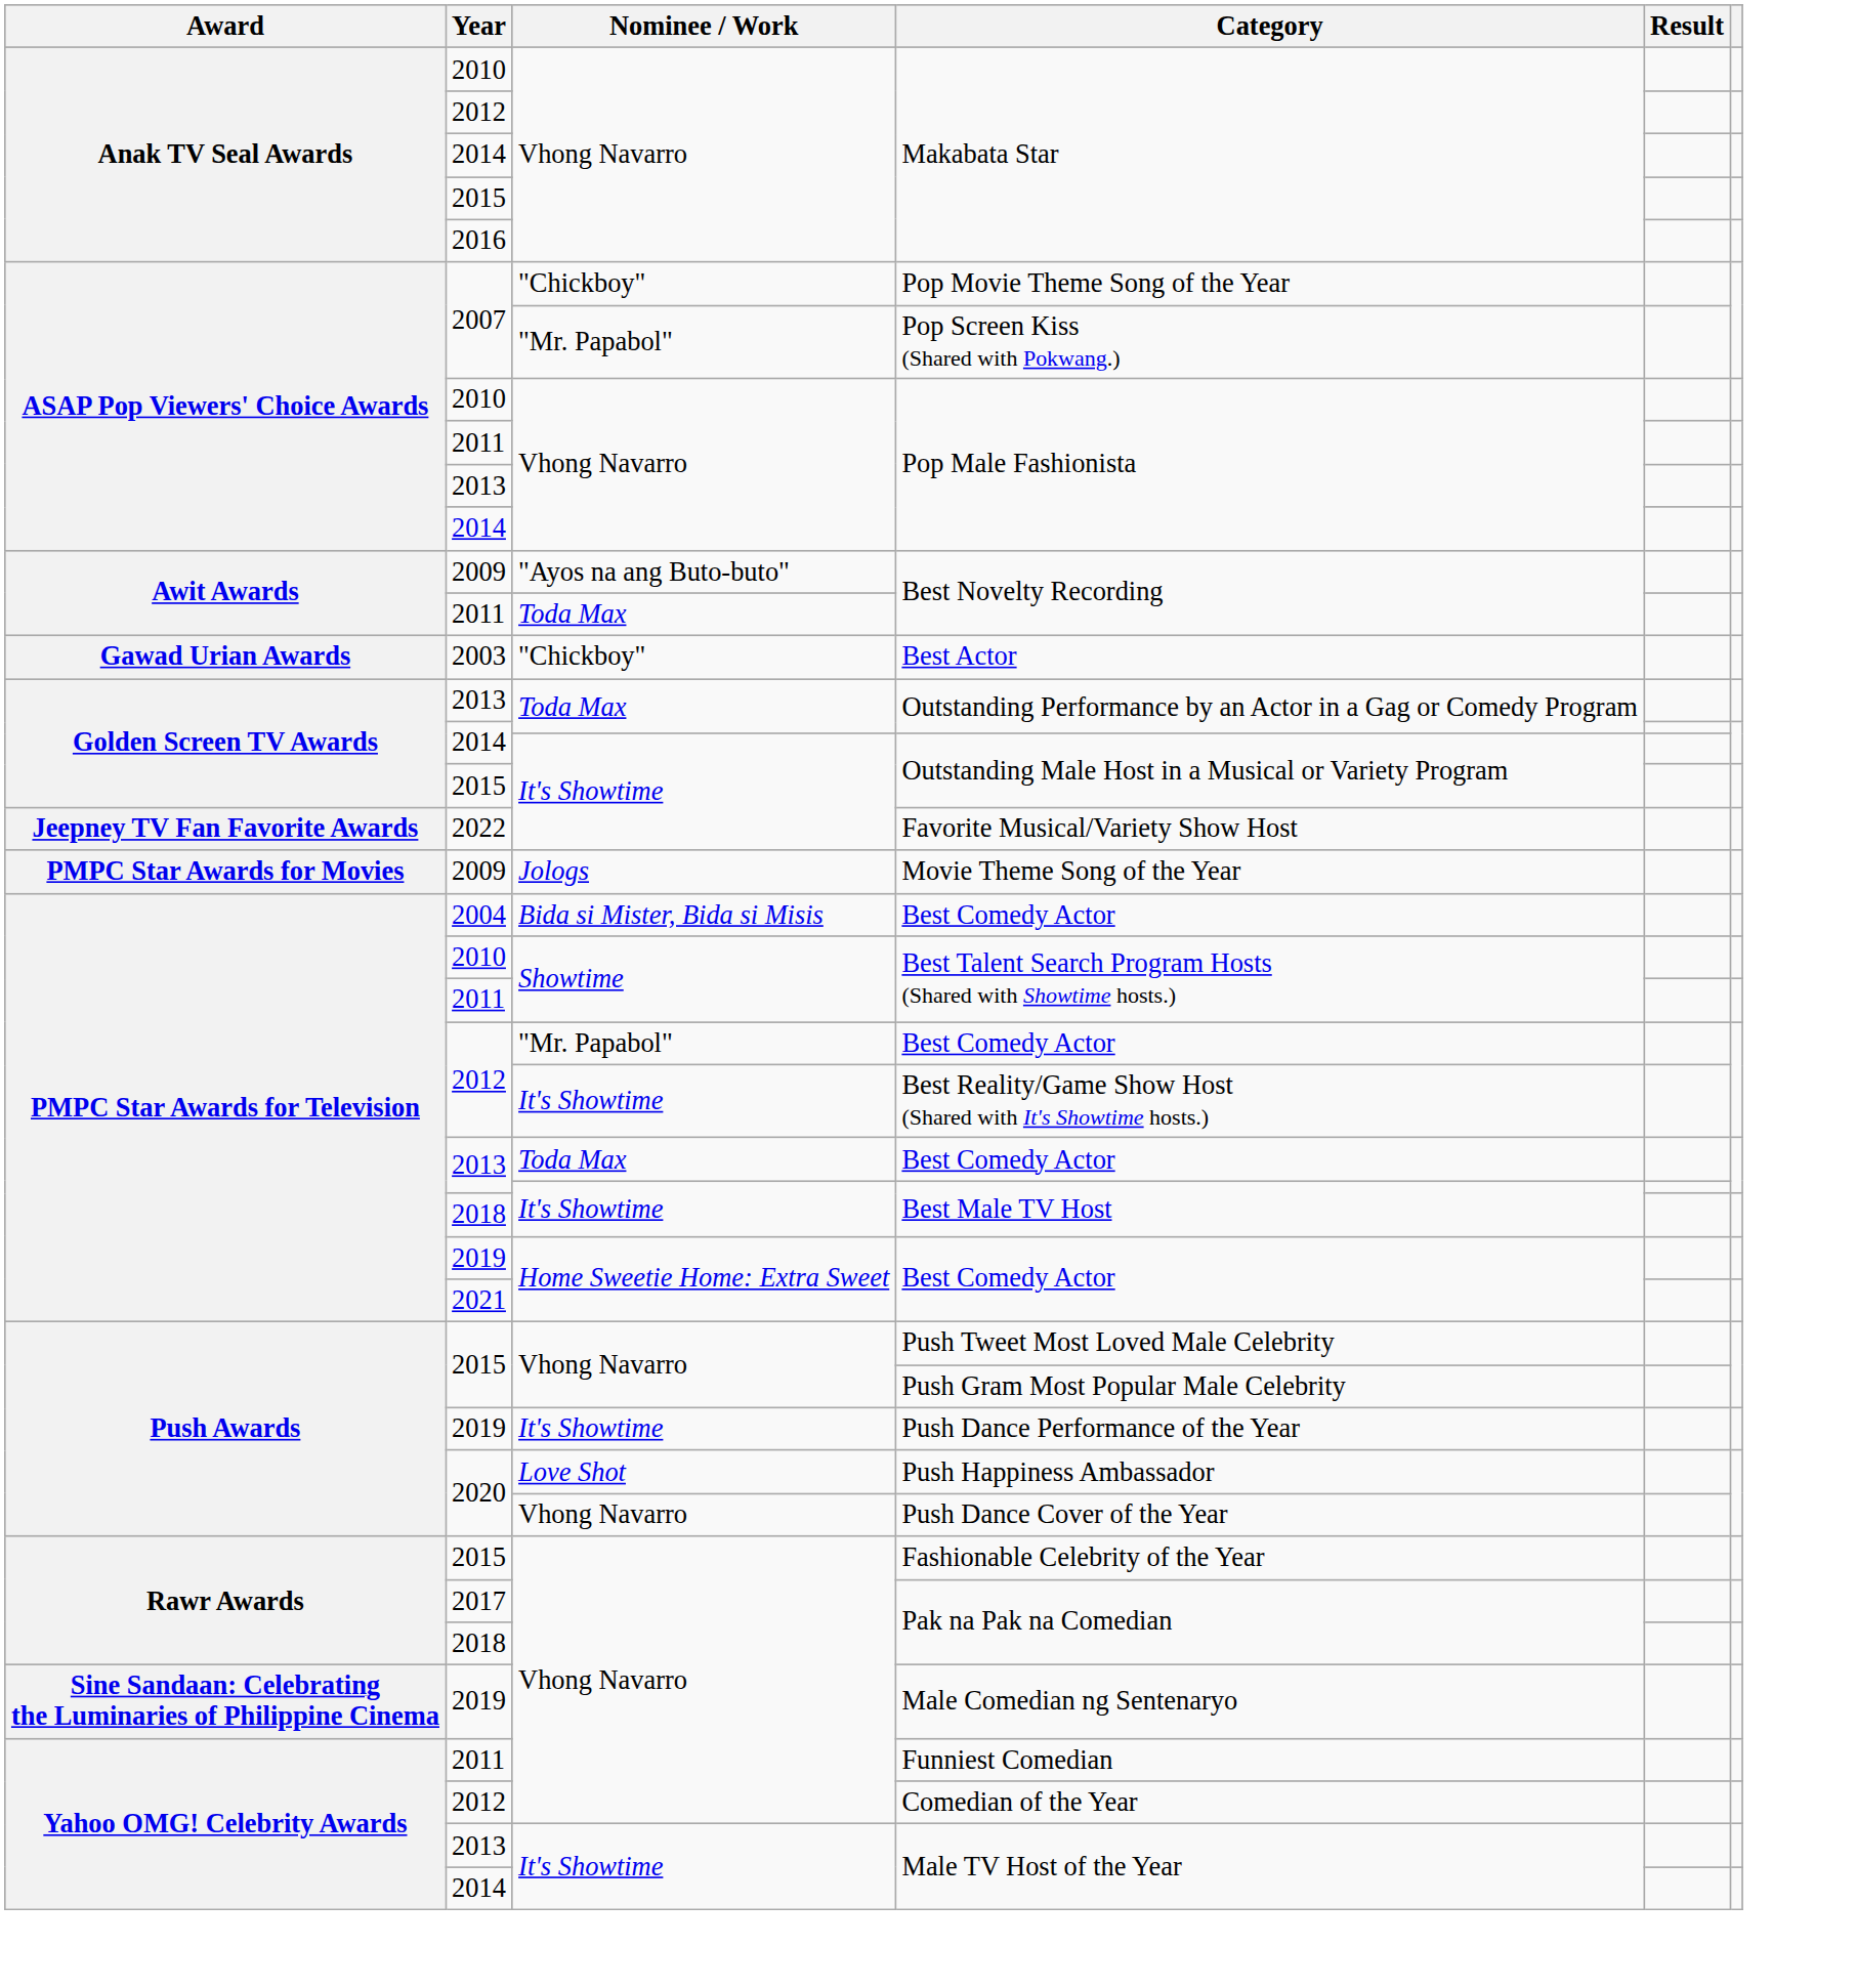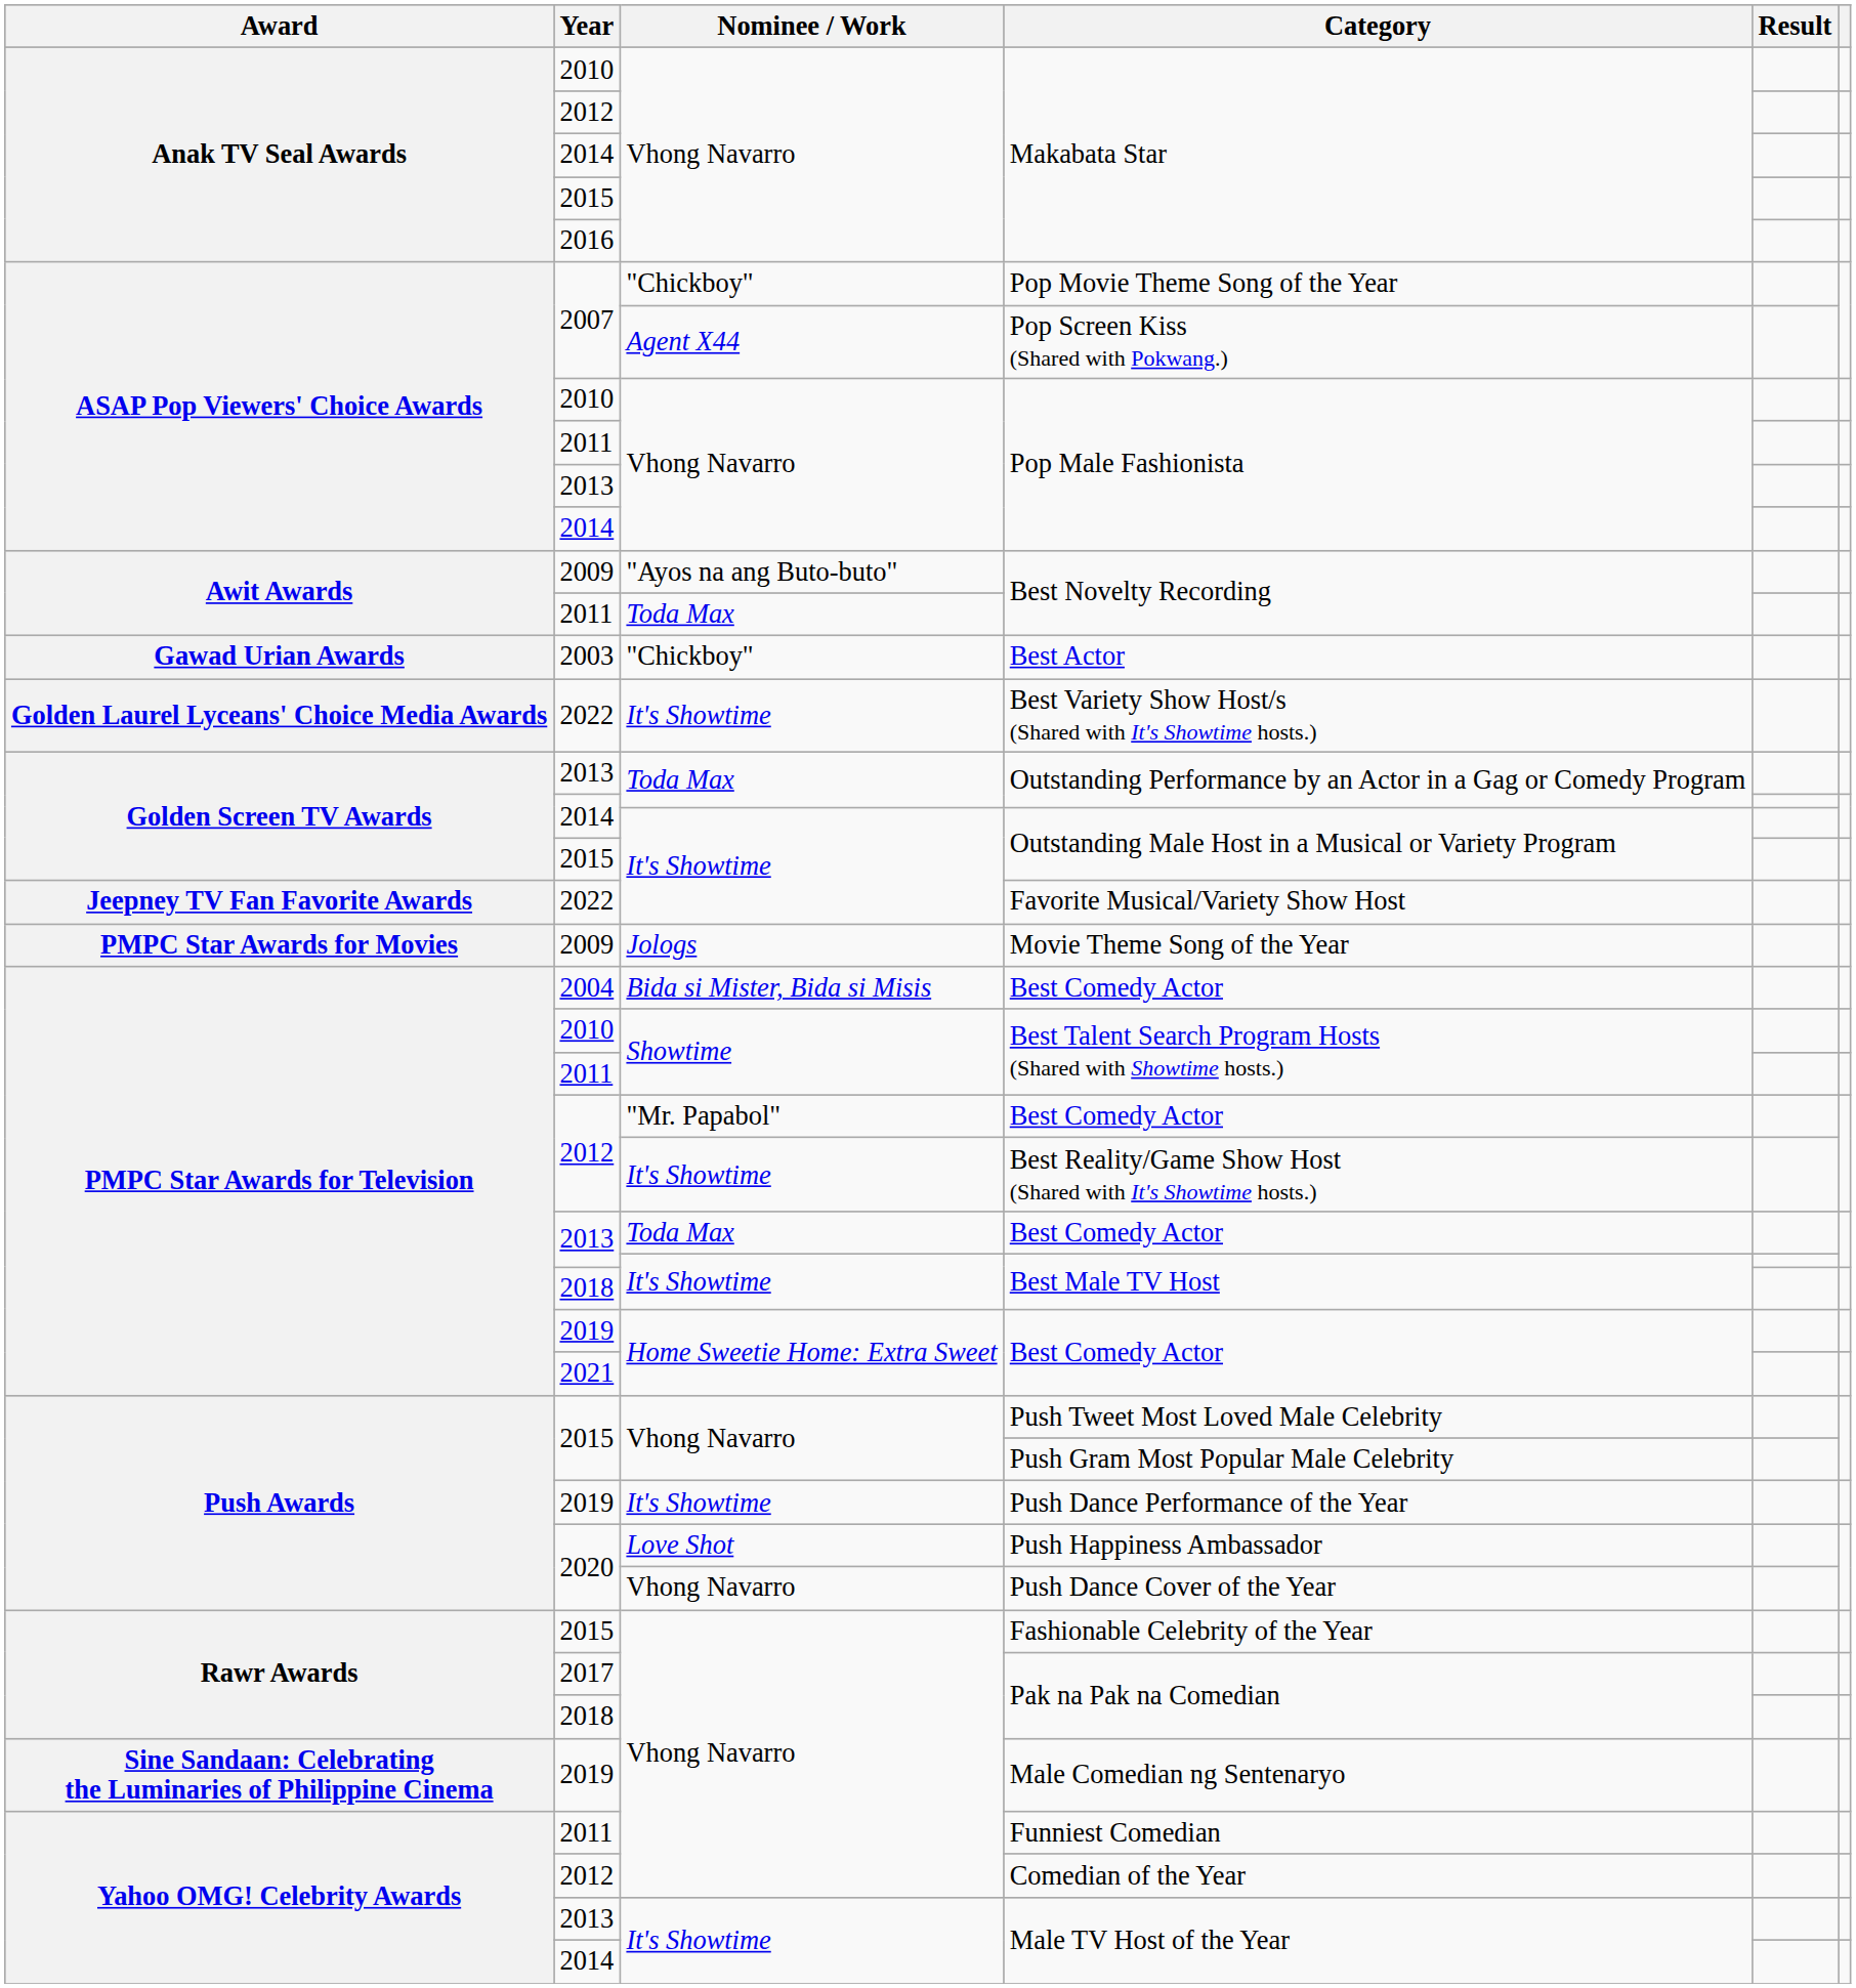 <table class="wikitable sortable plainrowheaders">
 <tr>
 <th scope="col">Award</th>
 <th scope="col">Year</th>
 <th scope="col">Nominee / Work</th>
 <th scope="col">Category</th>
 <th scope="col">Result</th>
 <th scope="col" class="unsortable"></th>
 </tr>
 <tr>
 <th rowspan="5" scope="row">Anak TV Seal Awards</th>
 <td>2010</td>
 <td rowspan="5">Vhong Navarro</td>
 <td rowspan="5">Makabata Star</td>
 <td></td>
 <td style="text-align: center;"></td>
 </tr>
 <tr>
 <td>2012</td>
 <td></td>
 <td style="text-align: center;"></td>
 </tr>
 <tr>
 <td>2014</td>
 <td></td>
 <td style="text-align: center;"></td>
 </tr>
 <tr>
 <td>2015</td>
 <td></td>
 <td style="text-align: center;"></td>
 </tr>
 <tr>
 <td>2016</td>
 <td></td>
 <td style="text-align: center;"></td>
 </tr>
 <tr>
 <th rowspan="6" scope="row"><a href='#'>ASAP Pop Viewers' Choice Awards</a></th>
 <td rowspan="2">2007</td>
 <td>"Chickboy"</td>
 <td>Pop Movie Theme Song of the Year</td>
 <td></td>
 <td rowspan="2" style="text-align: center;"></td>
 </tr>
 <tr>
-<td>"Mr. Papabol"</td>
+<td><em><a href='#'>Agent X44</a></em></td>
 <td>Pop Screen Kiss <br><small>(Shared with <a href='#'>Pokwang</a>.)</small></td>
 <td></td>
 </tr>
 <tr>
 <td>2010</td>
 <td rowspan="4">Vhong Navarro</td>
 <td rowspan="4">Pop Male Fashionista</td>
 <td></td>
 <td style="text-align: center;"></td>
 </tr>
 <tr>
 <td>2011</td>
 <td></td>
 <td style="text-align: center;"></td>
 </tr>
 <tr>
 <td>2013</td>
 <td></td>
 <td style="text-align: center;"></td>
 </tr>
 <tr>
 <td><a href='#'>2014</a></td>
 <td></td>
 <td style="text-align: center;"></td>
 </tr>
 <tr>
 <th rowspan="2" scope="row"><a href='#'>Awit Awards</a></th>
 <td>2009</td>
 <td>"Ayos na ang Buto-buto"</td>
 <td rowspan="2">Best Novelty Recording</td>
 <td></td>
 <td style="text-align: center;"></td>
 </tr>
 <tr>
 <td>2011</td>
 <td><em><a href='#'>Toda Max</a></em></td>
 <td></td>
 <td style="text-align: center;"></td>
 </tr>
 <tr>
 <th rowspan="1" scope="row"><a href='#'>Gawad Urian Awards</a></th>
 <td>2003</td>
 <td>"Chickboy"</td>
 <td><a href='#'>Best Actor</a></td>
+<td></td>
+<td style="text-align: center;"></td>
+</tr>
+<tr>
+<th rowspan="1" scope="row"><a href='#'>Golden Laurel Lyceans' Choice Media Awards</a></th>
+<td>2022</td>
+<td><em><a href='#'>It's Showtime</a></em></td>
+<td>Best Variety Show Host/s <br><small>(Shared with <em><a href='#'>It's Showtime</a></em> hosts.)</small></td>
 <td></td>
 <td style="text-align: center;"></td>
 </tr>
 <tr>
 <th rowspan="4" scope="row"><a href='#'>Golden Screen TV Awards</a></th>
 <td>2013</td>
 <td rowspan="2"><em><a href='#'>Toda Max</a></em></td>
 <td rowspan="2">Outstanding Performance by an Actor in a Gag or Comedy Program</td>
 <td></td>
 <td style="text-align: center;"></td>
 </tr>
 <tr>
 <td rowspan="2">2014</td>
 <td></td>
 <td rowspan="2" style="text-align: center;"></td>
 </tr>
 <tr>
 <td rowspan="3"><em><a href='#'>It's Showtime</a></em></td>
 <td rowspan="2">Outstanding Male Host in a Musical or Variety Program</td>
 <td></td>
 </tr>
 <tr>
 <td>2015</td>
 <td></td>
 <td style="text-align: center;"></td>
 </tr>
 <tr>
 <th rowspan="1" scope="row"><a href='#'>Jeepney TV Fan Favorite Awards</a></th>
 <td>2022</td>
 <td>Favorite Musical/Variety Show Host</td>
 <td></td>
 <td style="text-align: center;"></td>
 </tr>
 <tr>
 <th rowspan="1" scope="row"><a href='#'>PMPC Star Awards for Movies</a></th>
 <td>2009</td>
 <td><em><a href='#'>Jologs</a></em></td>
 <td>Movie Theme Song of the Year</td>
 <td></td>
 <td style="text-align: center;"></td>
 </tr>
 <tr>
 <th rowspan="10" scope="row"><a href='#'>PMPC Star Awards for Television</a></th>
 <td><a href='#'>2004</a></td>
 <td><em><a href='#'>Bida si Mister, Bida si Misis</a></em></td>
 <td><a href='#'>Best Comedy Actor</a></td>
 <td></td>
 <td style="text-align: center;"></td>
 </tr>
 <tr>
 <td><a href='#'>2010</a></td>
 <td rowspan="2"><em><a href='#'>Showtime</a></em></td>
 <td rowspan="2"><a href='#'>Best Talent Search Program Hosts</a> <br><small>(Shared with <em><a href='#'>Showtime</a></em> hosts.)</small></td>
 <td></td>
 <td style="text-align: center;"></td>
 </tr>
 <tr>
 <td><a href='#'>2011</a></td>
 <td></td>
 <td style="text-align: center;"></td>
 </tr>
 <tr>
 <td rowspan="2"><a href='#'>2012</a></td>
 <td>"Mr. Papabol"</td>
 <td><a href='#'>Best Comedy Actor</a></td>
 <td></td>
 <td rowspan=2 style="text-align: center;"></td>
 </tr>
 <tr>
 <td><em><a href='#'>It's Showtime</a></em></td>
 <td>Best Reality/Game Show Host <br><small>(Shared with <em><a href='#'>It's Showtime</a></em> hosts.)</small></td>
 <td></td>
 </tr>
 <tr>
 <td rowspan="2"><a href='#'>2013</a></td>
 <td><em><a href='#'>Toda Max</a></em></td>
 <td><a href='#'>Best Comedy Actor</a></td>
 <td></td>
 <td rowspan="2" style="text-align: center;"></td>
 </tr>
 <tr>
 <td rowspan="2"><em><a href='#'>It's Showtime</a></em></td>
 <td rowspan="2"><a href='#'>Best Male TV Host</a></td>
 <td></td>
 </tr>
 <tr>
 <td><a href='#'>2018</a></td>
 <td></td>
 <td style="text-align: center;"></td>
 </tr>
 <tr>
 <td><a href='#'>2019</a></td>
 <td rowspan="2"><em><a href='#'>Home Sweetie Home: Extra Sweet</a></em></td>
 <td rowspan="2"><a href='#'>Best Comedy Actor</a></td>
 <td></td>
 <td style="text-align: center;"></td>
 </tr>
 <tr>
 <td><a href='#'>2021</a></td>
 <td></td>
 <td style="text-align: center;"></td>
 </tr>
 <tr>
 <th rowspan="5" scope="row"><a href='#'>Push Awards</a></th>
 <td rowspan="2">2015</td>
 <td rowspan="2">Vhong Navarro</td>
 <td>Push Tweet Most Loved Male Celebrity</td>
 <td></td>
 <td rowspan="2" style="text-align: center;"></td>
 </tr>
 <tr>
 <td>Push Gram Most Popular Male Celebrity</td>
 <td></td>
 </tr>
 <tr>
 <td>2019</td>
 <td><em><a href='#'>It's Showtime</a></em></td>
 <td>Push Dance Performance of the Year</td>
 <td></td>
 <td style="text-align: center;"></td>
 </tr>
 <tr>
 <td rowspan="2">2020</td>
 <td><em><a href='#'>Love Shot</a></em></td>
 <td>Push Happiness Ambassador</td>
 <td></td>
 <td rowspan="2" style="text-align: center;"></td>
 </tr>
 <tr>
 <td>Vhong Navarro</td>
 <td>Push Dance Cover of the Year</td>
 <td></td>
 </tr>
 <tr>
 <th rowspan="3" scope="row">Rawr Awards</th>
 <td>2015</td>
 <td rowspan="6">Vhong Navarro</td>
 <td>Fashionable Celebrity of the Year</td>
 <td></td>
 <td style="text-align: center;"></td>
 </tr>
 <tr>
 <td>2017</td>
 <td rowspan="2">Pak na Pak na Comedian</td>
 <td></td>
 <td style="text-align: center;"></td>
 </tr>
 <tr>
 <td>2018</td>
 <td></td>
 <td style="text-align: center;"></td>
 </tr>
 <tr>
 <th rowspan="1" scope="row"><a href='#'>Sine Sandaan: Celebrating<br>the Luminaries of Philippine Cinema</a></th>
 <td>2019</td>
 <td>Male Comedian ng Sentenaryo</td>
 <td></td>
 <td style="text-align: center;"></td>
 </tr>
 <tr>
 <th rowspan="4" scope="row"><a href='#'>Yahoo OMG! Celebrity Awards</a></th>
 <td>2011</td>
 <td>Funniest Comedian</td>
 <td></td>
 <td style="text-align: center;"></td>
 </tr>
 <tr>
 <td>2012</td>
 <td>Comedian of the Year</td>
 <td></td>
 <td style="text-align: center;"></td>
 </tr>
 <tr>
 <td>2013</td>
 <td rowspan="2"><em><a href='#'>It's Showtime</a></em></td>
 <td rowspan="2">Male TV Host of the Year</td>
 <td></td>
 <td style="text-align: center;"></td>
 </tr>
 <tr>
 <td>2014</td>
 <td></td>
 <td style="text-align: center;"></td>
 </tr>
 </table>
